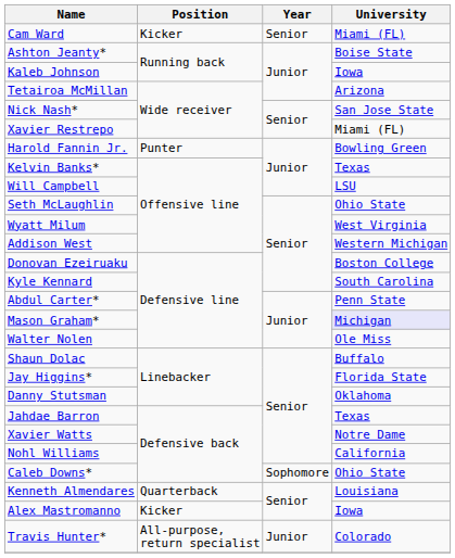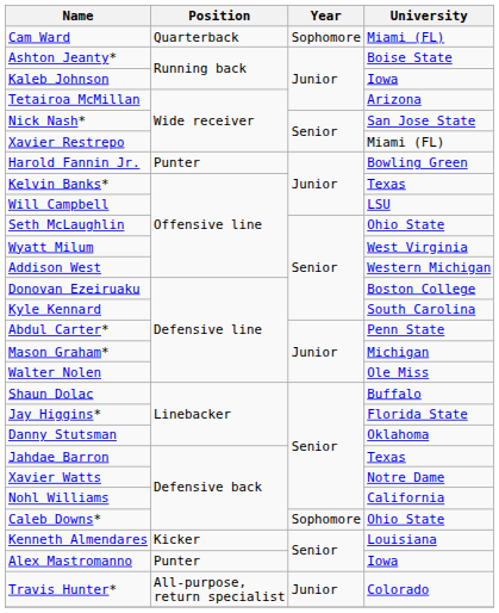 <table class="wikitable sortable">
 <tr>
 <th>Name</th>
 <th>Position</th>
 <th>Year</th>
 <th>University</th>
 </tr>
 <tr>
 <td><a href='#'>Cam Ward</a></td>
-<td>Kicker</td>
-<td>Senior</td>
+<td>Quarterback</td>
+<td>Sophomore</td>
 <td><a href='#'>Miami (FL)</a></td>
 </tr>
 <tr>
 <td><a href='#'>Ashton Jeanty</a>*</td>
 <td rowspan="2">Running back</td>
 <td rowspan="3">Junior</td>
 <td><a href='#'>Boise State</a></td>
 </tr>
 <tr>
 <td><a href='#'>Kaleb Johnson</a></td>
 <td><a href='#'>Iowa</a></td>
 </tr>
 <tr>
 <td><a href='#'>Tetairoa McMillan</a></td>
 <td rowspan="3">Wide receiver</td>
 <td><a href='#'>Arizona</a></td>
 </tr>
 <tr>
 <td><a href='#'>Nick Nash</a>*</td>
 <td rowspan="2">Senior</td>
 <td><a href='#'>San Jose State</a></td>
 </tr>
 <tr>
 <td><a href='#'>Xavier Restrepo</a></td>
 <td>Miami (FL)</td>
 </tr>
 <tr>
 <td><a href='#'>Harold Fannin Jr.</a></td>
 <td>Punter</td>
 <td rowspan="3">Junior</td>
 <td><a href='#'>Bowling Green</a></td>
 </tr>
 <tr>
 <td><a href='#'>Kelvin Banks</a>*</td>
 <td rowspan="5">Offensive line</td>
 <td><a href='#'>Texas</a></td>
 </tr>
 <tr>
 <td><a href='#'>Will Campbell</a></td>
 <td><a href='#'>LSU</a></td>
 </tr>
 <tr>
 <td><a href='#'>Seth McLaughlin</a></td>
 <td rowspan="5">Senior</td>
 <td><a href='#'>Ohio State</a></td>
 </tr>
 <tr>
 <td><a href='#'>Wyatt Milum</a></td>
 <td><a href='#'>West Virginia</a></td>
 </tr>
 <tr>
 <td><a href='#'>Addison West</a></td>
 <td><a href='#'>Western Michigan</a></td>
 </tr>
 <tr>
 <td><a href='#'>Donovan Ezeiruaku</a></td>
 <td rowspan="5">Defensive line</td>
 <td><a href='#'>Boston College</a></td>
 </tr>
 <tr>
 <td><a href='#'>Kyle Kennard</a></td>
 <td><a href='#'>South Carolina</a></td>
 </tr>
 <tr>
 <td><a href='#'>Abdul Carter</a>*</td>
 <td rowspan="3">Junior</td>
 <td><a href='#'>Penn State</a></td>
 </tr>
 <tr>
 <td><a href='#'>Mason Graham</a>*</td>
-<td style="background: lavender;"><a href='#'>Michigan</a></td>
+<td><a href='#'>Michigan</a></td>
 </tr>
 <tr>
 <td><a href='#'>Walter Nolen</a></td>
 <td><a href='#'>Ole Miss</a></td>
 </tr>
 <tr>
 <td><a href='#'>Shaun Dolac</a></td>
 <td rowspan="3">Linebacker</td>
 <td rowspan="6">Senior</td>
 <td><a href='#'>Buffalo</a></td>
 </tr>
 <tr>
 <td><a href='#'>Jay Higgins</a>*</td>
 <td><a href='#'>Florida State</a></td>
 </tr>
 <tr>
 <td><a href='#'>Danny Stutsman</a></td>
 <td><a href='#'>Oklahoma</a></td>
 </tr>
 <tr>
 <td><a href='#'>Jahdae Barron</a></td>
 <td rowspan="4">Defensive back</td>
 <td><a href='#'>Texas</a></td>
 </tr>
 <tr>
 <td><a href='#'>Xavier Watts</a></td>
 <td><a href='#'>Notre Dame</a></td>
 </tr>
 <tr>
 <td><a href='#'>Nohl Williams</a></td>
 <td><a href='#'>California</a></td>
 </tr>
 <tr>
 <td><a href='#'>Caleb Downs</a>*</td>
 <td>Sophomore</td>
 <td><a href='#'>Ohio State</a></td>
 </tr>
 <tr>
 <td><a href='#'>Kenneth Almendares</a></td>
-<td>Quarterback</td>
+<td>Kicker</td>
 <td rowspan="2">Senior</td>
 <td><a href='#'>Louisiana</a></td>
 </tr>
 <tr>
 <td><a href='#'>Alex Mastromanno</a></td>
-<td>Kicker</td>
+<td>Punter</td>
 <td><a href='#'>Iowa</a></td>
 </tr>
 <tr>
 <td><a href='#'>Travis Hunter</a>*</td>
 <td>All-purpose,<br>return specialist</td>
 <td>Junior</td>
 <td><a href='#'>Colorado</a></td>
 </tr>
 <tr>
 </tr>
 </table>
